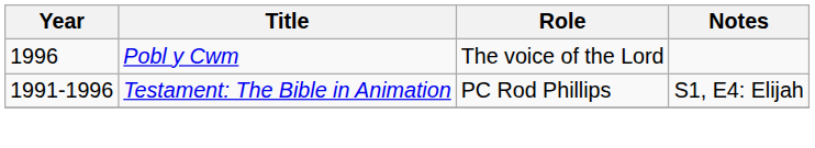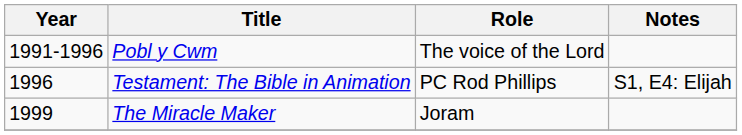 <table class="wikitable">
 <tr>
 <th>Year</th>
 <th>Title</th>
 <th>Role</th>
 <th class="unsortable">Notes</th>
 </tr>
 <tr>
-<td>1996</td>
+<td>1991-1996</td>
 <td><em><a href='#'>Pobl y Cwm</a></em></td>
 <td>The voice of the Lord</td>
 <td></td>
 </tr>
 <tr>
-<td>1991-1996</td>
+<td>1996</td>
 <td><em><a href='#'>Testament: The Bible in Animation</a></em></td>
 <td>PC Rod Phillips</td>
 <td>S1, E4: Elijah</td>
 </tr>
 <tr>
+<td>1999</td>
+<td><em><a href='#'>The Miracle Maker</a></em></td>
+<td>Joram</td>
+<td></td>
+</tr>
+<tr>
 </tr>
 </table>
